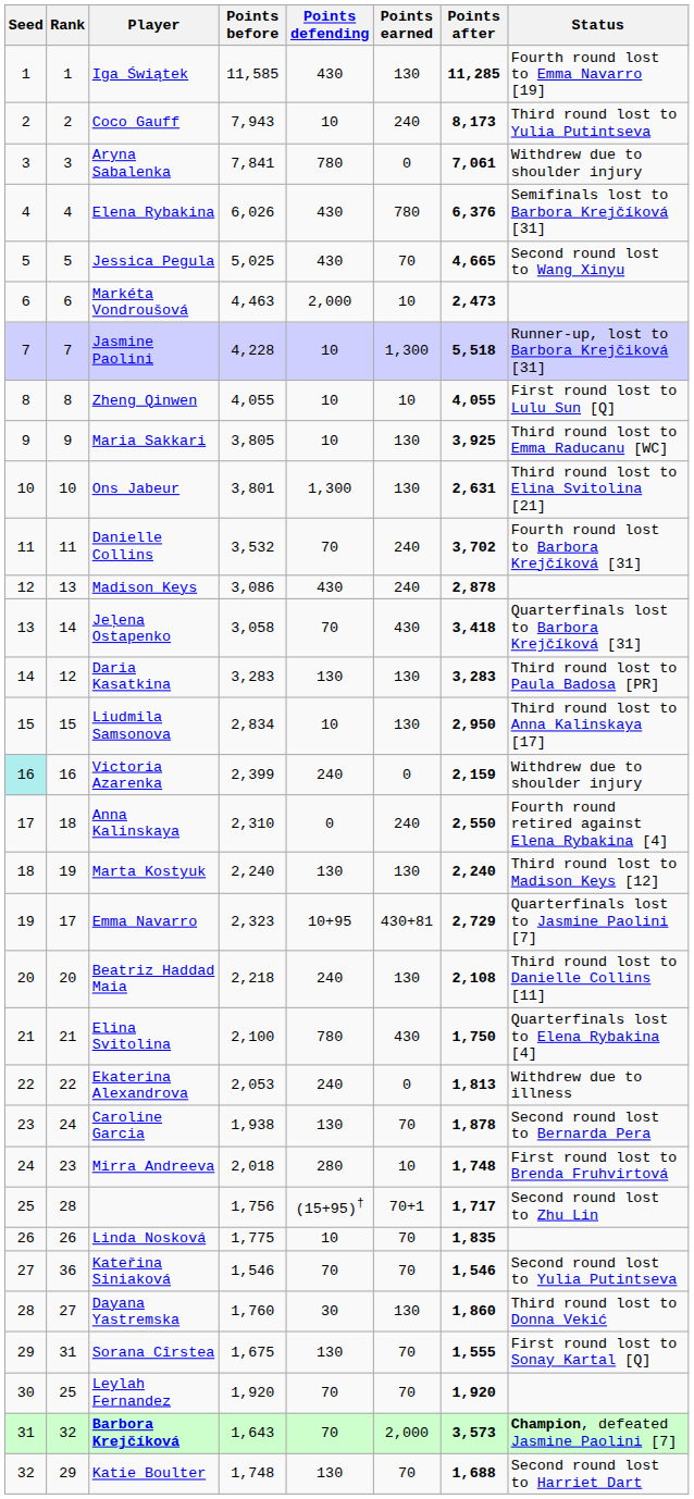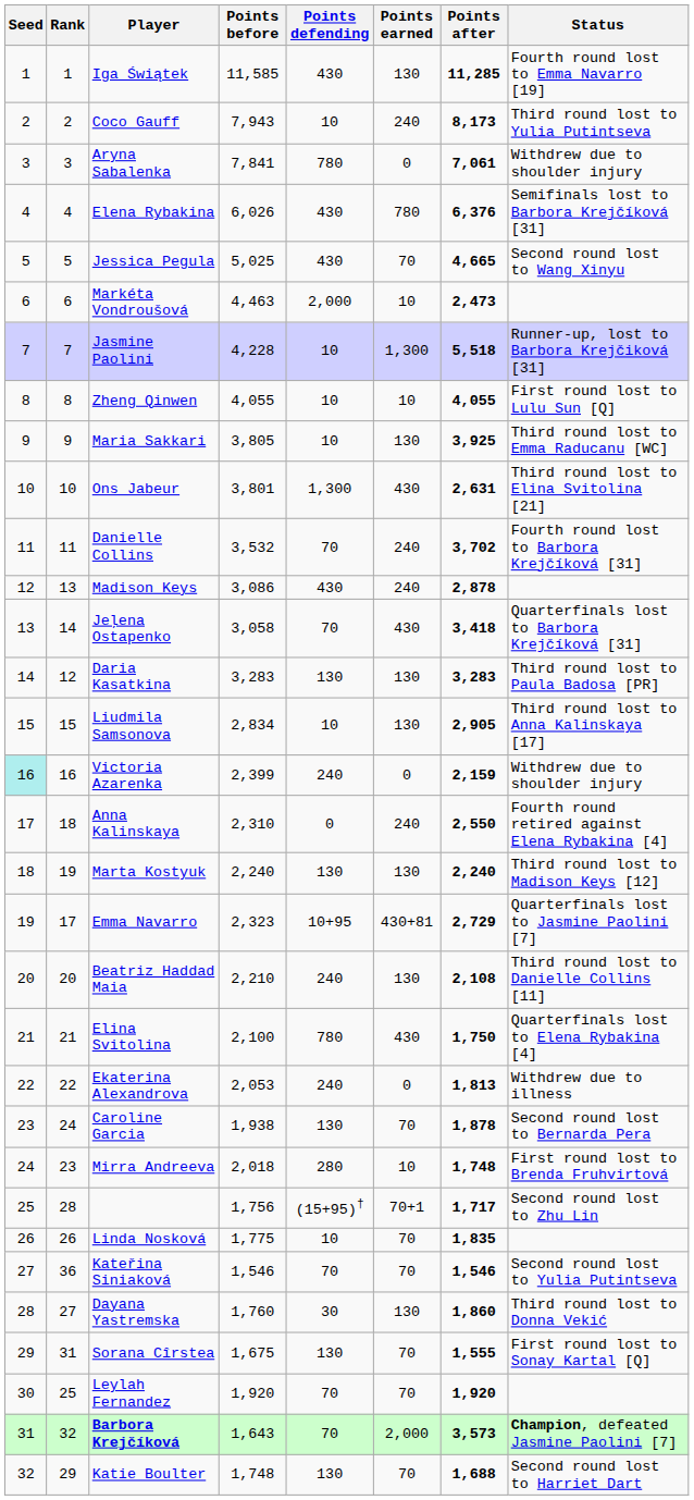 <table class="wikitable sortable">
 <tr>
 <th style="width:30px;">Seed</th>
 <th style="width:30px;">Rank</th>
 <th style="width:185px;">Player</th>
 <th style="width:75px;">Points before</th>
 <th style="width:75px;"><a href='#'>Points defending</a></th>
 <th style="width:75px;">Points earned</th>
 <th style="width:75px;">Points after</th>
 <th style="width:320px;">Status</th>
 </tr>
 <tr>
 <td style="text-align:center;">1</td>
 <td style="text-align:center;">1</td>
 <td> <a href='#'>Iga Świątek</a></td>
 <td style="text-align:center;">11,585</td>
 <td style="text-align:center;">430</td>
 <td style="text-align:center;">130</td>
 <td style="text-align:center;"><strong>11,285</strong></td>
 <td>Fourth round lost to  <a href='#'>Emma Navarro</a> [19]</td>
 </tr>
 <tr>
 <td style="text-align:center;">2</td>
 <td style="text-align:center;">2</td>
 <td> <a href='#'>Coco Gauff</a></td>
 <td style="text-align:center;">7,943</td>
 <td style="text-align:center;">10</td>
 <td style="text-align:center;">240</td>
 <td style="text-align:center;"><strong>8,173</strong></td>
 <td>Third round lost to  <a href='#'>Yulia Putintseva</a></td>
 </tr>
 <tr>
 <td style="text-align:center;">3</td>
 <td style="text-align:center;">3</td>
 <td> <a href='#'>Aryna Sabalenka</a></td>
 <td style="text-align:center;">7,841</td>
 <td style="text-align:center;">780</td>
 <td style="text-align:center;">0</td>
 <td style="text-align:center;"><strong>7,061</strong></td>
 <td>Withdrew due to shoulder injury</td>
 </tr>
 <tr>
 <td style="text-align:center;">4</td>
 <td style="text-align:center;">4</td>
 <td> <a href='#'>Elena Rybakina</a></td>
 <td style="text-align:center;">6,026</td>
 <td style="text-align:center;">430</td>
 <td style="text-align:center;">780</td>
 <td style="text-align:center;"><strong>6,376</strong></td>
 <td>Semifinals lost to  <a href='#'>Barbora Krejčíková</a> [31]</td>
 </tr>
 <tr>
 <td style="text-align:center;">5</td>
 <td style="text-align:center;">5</td>
 <td> <a href='#'>Jessica Pegula</a></td>
 <td style="text-align:center;">5,025</td>
 <td style="text-align:center;">430</td>
 <td style="text-align:center;">70</td>
 <td style="text-align:center;"><strong>4,665</strong></td>
 <td>Second round lost to  <a href='#'>Wang Xinyu</a></td>
 </tr>
 <tr>
 <td style="text-align:center;">6</td>
 <td style="text-align:center;">6</td>
 <td> <a href='#'>Markéta Vondroušová</a></td>
 <td style="text-align:center;">4,463</td>
 <td style="text-align:center;">2,000</td>
 <td style="text-align:center;">10</td>
 <td style="text-align:center;"><strong>2,473</strong></td>
 <td></td>
 </tr>
 <tr style="background:#cfcfff">
 <td style="text-align:center;">7</td>
 <td style="text-align:center;">7</td>
 <td> <a href='#'>Jasmine Paolini</a></td>
 <td style="text-align:center;">4,228</td>
 <td style="text-align:center;">10</td>
 <td style="text-align:center;">1,300</td>
 <td style="text-align:center;"><strong>5,518</strong></td>
 <td>Runner-up, lost to   <a href='#'>Barbora Krejčiková</a> [31]</td>
 </tr>
 <tr>
 <td style="text-align:center;">8</td>
 <td style="text-align:center;">8</td>
 <td> <a href='#'>Zheng Qinwen</a></td>
 <td style="text-align:center;">4,055</td>
 <td style="text-align:center;">10</td>
 <td style="text-align:center;">10</td>
 <td style="text-align:center;"><strong>4,055</strong></td>
 <td>First round lost to  <a href='#'>Lulu Sun</a> [Q]</td>
 </tr>
 <tr>
 <td style="text-align:center;">9</td>
 <td style="text-align:center;">9</td>
 <td> <a href='#'>Maria Sakkari</a></td>
 <td style="text-align:center;">3,805</td>
 <td style="text-align:center;">10</td>
 <td style="text-align:center;">130</td>
 <td style="text-align:center;"><strong>3,925</strong></td>
 <td>Third round lost to  <a href='#'>Emma Raducanu</a> [WC]</td>
 </tr>
 <tr>
 <td style="text-align:center;">10</td>
 <td style="text-align:center;">10</td>
 <td> <a href='#'>Ons Jabeur</a></td>
 <td style="text-align:center;">3,801</td>
 <td style="text-align:center;">1,300</td>
-<td style="text-align:center;">130</td>
+<td style="text-align:center;">430</td>
 <td style="text-align:center;"><strong>2,631</strong></td>
 <td>Third round lost to  <a href='#'>Elina Svitolina</a> [21]</td>
 </tr>
 <tr>
 <td style="text-align:center;">11</td>
 <td style="text-align:center;">11</td>
 <td> <a href='#'>Danielle Collins</a></td>
 <td style="text-align:center;">3,532</td>
 <td style="text-align:center;">70</td>
 <td style="text-align:center;">240</td>
 <td style="text-align:center;"><strong>3,702</strong></td>
 <td>Fourth round lost to  <a href='#'>Barbora Krejčíková</a> [31]</td>
 </tr>
 <tr>
 <td style="text-align:center;">12</td>
 <td style="text-align:center;">13</td>
 <td> <a href='#'>Madison Keys</a></td>
 <td style="text-align:center;">3,086</td>
 <td style="text-align:center;">430</td>
 <td style="text-align:center;">240</td>
 <td style="text-align:center;"><strong>2,878</strong></td>
 <td></td>
 </tr>
 <tr>
 <td style="text-align:center;">13</td>
 <td style="text-align:center;">14</td>
 <td> <a href='#'>Jeļena Ostapenko</a></td>
 <td style="text-align:center;">3,058</td>
 <td style="text-align:center;">70</td>
 <td style="text-align:center;">430</td>
 <td style="text-align:center;"><strong>3,418</strong></td>
 <td>Quarterfinals lost to  <a href='#'>Barbora Krejčíková</a> [31]</td>
 </tr>
 <tr>
 <td style="text-align:center;">14</td>
 <td style="text-align:center;">12</td>
 <td> <a href='#'>Daria Kasatkina</a></td>
 <td style="text-align:center;">3,283</td>
 <td style="text-align:center;">130</td>
 <td style="text-align:center;">130</td>
 <td style="text-align:center;"><strong>3,283</strong></td>
 <td>Third round lost to  <a href='#'>Paula Badosa</a> [PR]</td>
 </tr>
 <tr>
 <td style="text-align:center;">15</td>
 <td style="text-align:center;">15</td>
 <td> <a href='#'>Liudmila Samsonova</a></td>
 <td style="text-align:center;">2,834</td>
 <td style="text-align:center;">10</td>
 <td style="text-align:center;">130</td>
-<td style="text-align:center;"><strong>2,950</strong></td>
+<td style="text-align:center;"><strong>2,905</strong></td>
 <td>Third round lost to  <a href='#'>Anna Kalinskaya</a> [17]</td>
 </tr>
 <tr>
 <td style="background: paleturquoise; text-align:center;">16</td>
 <td style="text-align:center;">16</td>
 <td> <a href='#'>Victoria Azarenka</a></td>
 <td style="text-align:center;">2,399</td>
 <td style="text-align:center;">240</td>
 <td style="text-align:center;">0</td>
 <td style="text-align:center;"><strong>2,159</strong></td>
 <td>Withdrew due to shoulder injury</td>
 </tr>
 <tr>
 <td style="text-align:center;">17</td>
 <td style="text-align:center;">18</td>
 <td> <a href='#'>Anna Kalinskaya</a></td>
 <td style="text-align:center;">2,310</td>
 <td style="text-align:center;">0</td>
 <td style="text-align:center;">240</td>
 <td style="text-align:center;"><strong>2,550</strong></td>
 <td>Fourth round retired against  <a href='#'>Elena Rybakina</a> [4]</td>
 </tr>
 <tr>
 <td style="text-align:center;">18</td>
 <td style="text-align:center;">19</td>
 <td> <a href='#'>Marta Kostyuk</a></td>
 <td style="text-align:center;">2,240</td>
 <td style="text-align:center;">130</td>
 <td style="text-align:center;">130</td>
 <td style="text-align:center;"><strong>2,240</strong></td>
 <td>Third round lost to  <a href='#'>Madison Keys</a> [12]</td>
 </tr>
 <tr>
 <td style="text-align:center;">19</td>
 <td style="text-align:center;">17</td>
 <td> <a href='#'>Emma Navarro</a></td>
 <td style="text-align:center;">2,323</td>
 <td style="text-align:center;">10+95</td>
 <td style="text-align:center;">430+81</td>
 <td style="text-align:center;"><strong>2,729</strong></td>
 <td>Quarterfinals lost to  <a href='#'>Jasmine Paolini</a> [7]</td>
 </tr>
 <tr>
 <td style="text-align:center;">20</td>
 <td style="text-align:center;">20</td>
 <td> <a href='#'>Beatriz Haddad Maia</a></td>
-<td style="text-align:center;">2,218</td>
+<td style="text-align:center;">2,210</td>
 <td style="text-align:center;">240</td>
 <td style="text-align:center;">130</td>
 <td style="text-align:center;"><strong>2,108</strong></td>
 <td>Third round lost to  <a href='#'>Danielle Collins</a> [11]</td>
 </tr>
 <tr>
 <td style="text-align:center;">21</td>
 <td style="text-align:center;">21</td>
 <td> <a href='#'>Elina Svitolina</a></td>
 <td style="text-align:center;">2,100</td>
 <td style="text-align:center;">780</td>
 <td style="text-align:center;">430</td>
 <td style="text-align:center;"><strong>1,750</strong></td>
 <td>Quarterfinals lost to  <a href='#'>Elena Rybakina</a> [4]</td>
 </tr>
 <tr>
 <td style="text-align:center;">22</td>
 <td style="text-align:center;">22</td>
 <td> <a href='#'>Ekaterina Alexandrova</a></td>
 <td style="text-align:center;">2,053</td>
 <td style="text-align:center;">240</td>
 <td style="text-align:center;">0</td>
 <td style="text-align:center;"><strong>1,813</strong></td>
 <td>Withdrew due to illness</td>
 </tr>
 <tr>
 <td style="text-align:center;">23</td>
 <td style="text-align:center;">24</td>
 <td> <a href='#'>Caroline Garcia</a></td>
 <td style="text-align:center;">1,938</td>
 <td style="text-align:center;">130</td>
 <td style="text-align:center;">70</td>
 <td style="text-align:center;"><strong>1,878</strong></td>
 <td>Second round lost to  <a href='#'>Bernarda Pera</a></td>
 </tr>
 <tr>
 <td style="text-align:center;">24</td>
 <td style="text-align:center;">23</td>
 <td> <a href='#'>Mirra Andreeva</a></td>
 <td style="text-align:center;">2,018</td>
 <td style="text-align:center;">280</td>
 <td style="text-align:center;">10</td>
 <td style="text-align:center;"><strong>1,748</strong></td>
 <td>First round lost to  <a href='#'>Brenda Fruhvirtová</a></td>
 </tr>
 <tr>
 <td style="text-align:center;">25</td>
 <td style="text-align:center;">28</td>
 <td></td>
 <td style="text-align:center;">1,756</td>
 <td style="text-align:center;">(15+95)<sup>†</sup></td>
 <td style="text-align:center;">70+1</td>
 <td style="text-align:center;"><strong>1,717</strong></td>
 <td>Second round lost to  <a href='#'>Zhu Lin</a></td>
 </tr>
 <tr>
 <td style="text-align:center;">26</td>
 <td style="text-align:center;">26</td>
 <td> <a href='#'>Linda Nosková</a></td>
 <td style="text-align:center;">1,775</td>
 <td style="text-align:center;">10</td>
 <td style="text-align:center;">70</td>
 <td style="text-align:center;"><strong>1,835</strong></td>
 <td></td>
 </tr>
 <tr>
 <td style="text-align:center;">27</td>
 <td style="text-align:center;">36</td>
 <td> <a href='#'>Kateřina Siniaková</a></td>
 <td style="text-align:center;">1,546</td>
 <td style="text-align:center;">70</td>
 <td style="text-align:center;">70</td>
 <td style="text-align:center;"><strong>1,546</strong></td>
 <td>Second round lost to  <a href='#'>Yulia Putintseva</a></td>
 </tr>
 <tr>
 <td style="text-align:center;">28</td>
 <td style="text-align:center;">27</td>
 <td> <a href='#'>Dayana Yastremska</a></td>
 <td style="text-align:center;">1,760</td>
 <td style="text-align:center;">30</td>
 <td style="text-align:center;">130</td>
 <td style="text-align:center;"><strong>1,860</strong></td>
 <td>Third round lost to  <a href='#'>Donna Vekić</a></td>
 </tr>
 <tr>
 <td style="text-align:center;">29</td>
 <td style="text-align:center;">31</td>
 <td> <a href='#'>Sorana Cîrstea</a></td>
 <td style="text-align:center;">1,675</td>
 <td style="text-align:center;">130</td>
 <td style="text-align:center;">70</td>
 <td style="text-align:center;"><strong>1,555</strong></td>
 <td>First round lost to  <a href='#'>Sonay Kartal</a> [Q]</td>
 </tr>
 <tr>
 <td style="text-align:center;">30</td>
 <td style="text-align:center;">25</td>
 <td> <a href='#'>Leylah Fernandez</a></td>
 <td style="text-align:center;">1,920</td>
 <td style="text-align:center;">70</td>
 <td style="text-align:center;">70</td>
 <td style="text-align:center;"><strong>1,920</strong></td>
 <td></td>
 </tr>
 <tr style="background:#cfc;">
 <td style="text-align:center;">31</td>
 <td style="text-align:center;">32</td>
 <td> <strong><a href='#'>Barbora Krejčíková</a></strong></td>
 <td style="text-align:center;">1,643</td>
 <td style="text-align:center;">70</td>
 <td style="text-align:center;">2,000</td>
 <td style="text-align:center;"><strong>3,573</strong></td>
 <td><strong>Champion</strong>, defeated  <a href='#'>Jasmine Paolini</a> [7]</td>
 </tr>
 <tr>
 <td style="text-align:center;">32</td>
 <td style="text-align:center;">29</td>
 <td> <a href='#'>Katie Boulter</a></td>
 <td style="text-align:center;">1,748</td>
 <td style="text-align:center;">130</td>
 <td style="text-align:center;">70</td>
 <td style="text-align:center;"><strong>1,688</strong></td>
 <td>Second round lost to  <a href='#'>Harriet Dart</a></td>
 </tr>
 </table>
